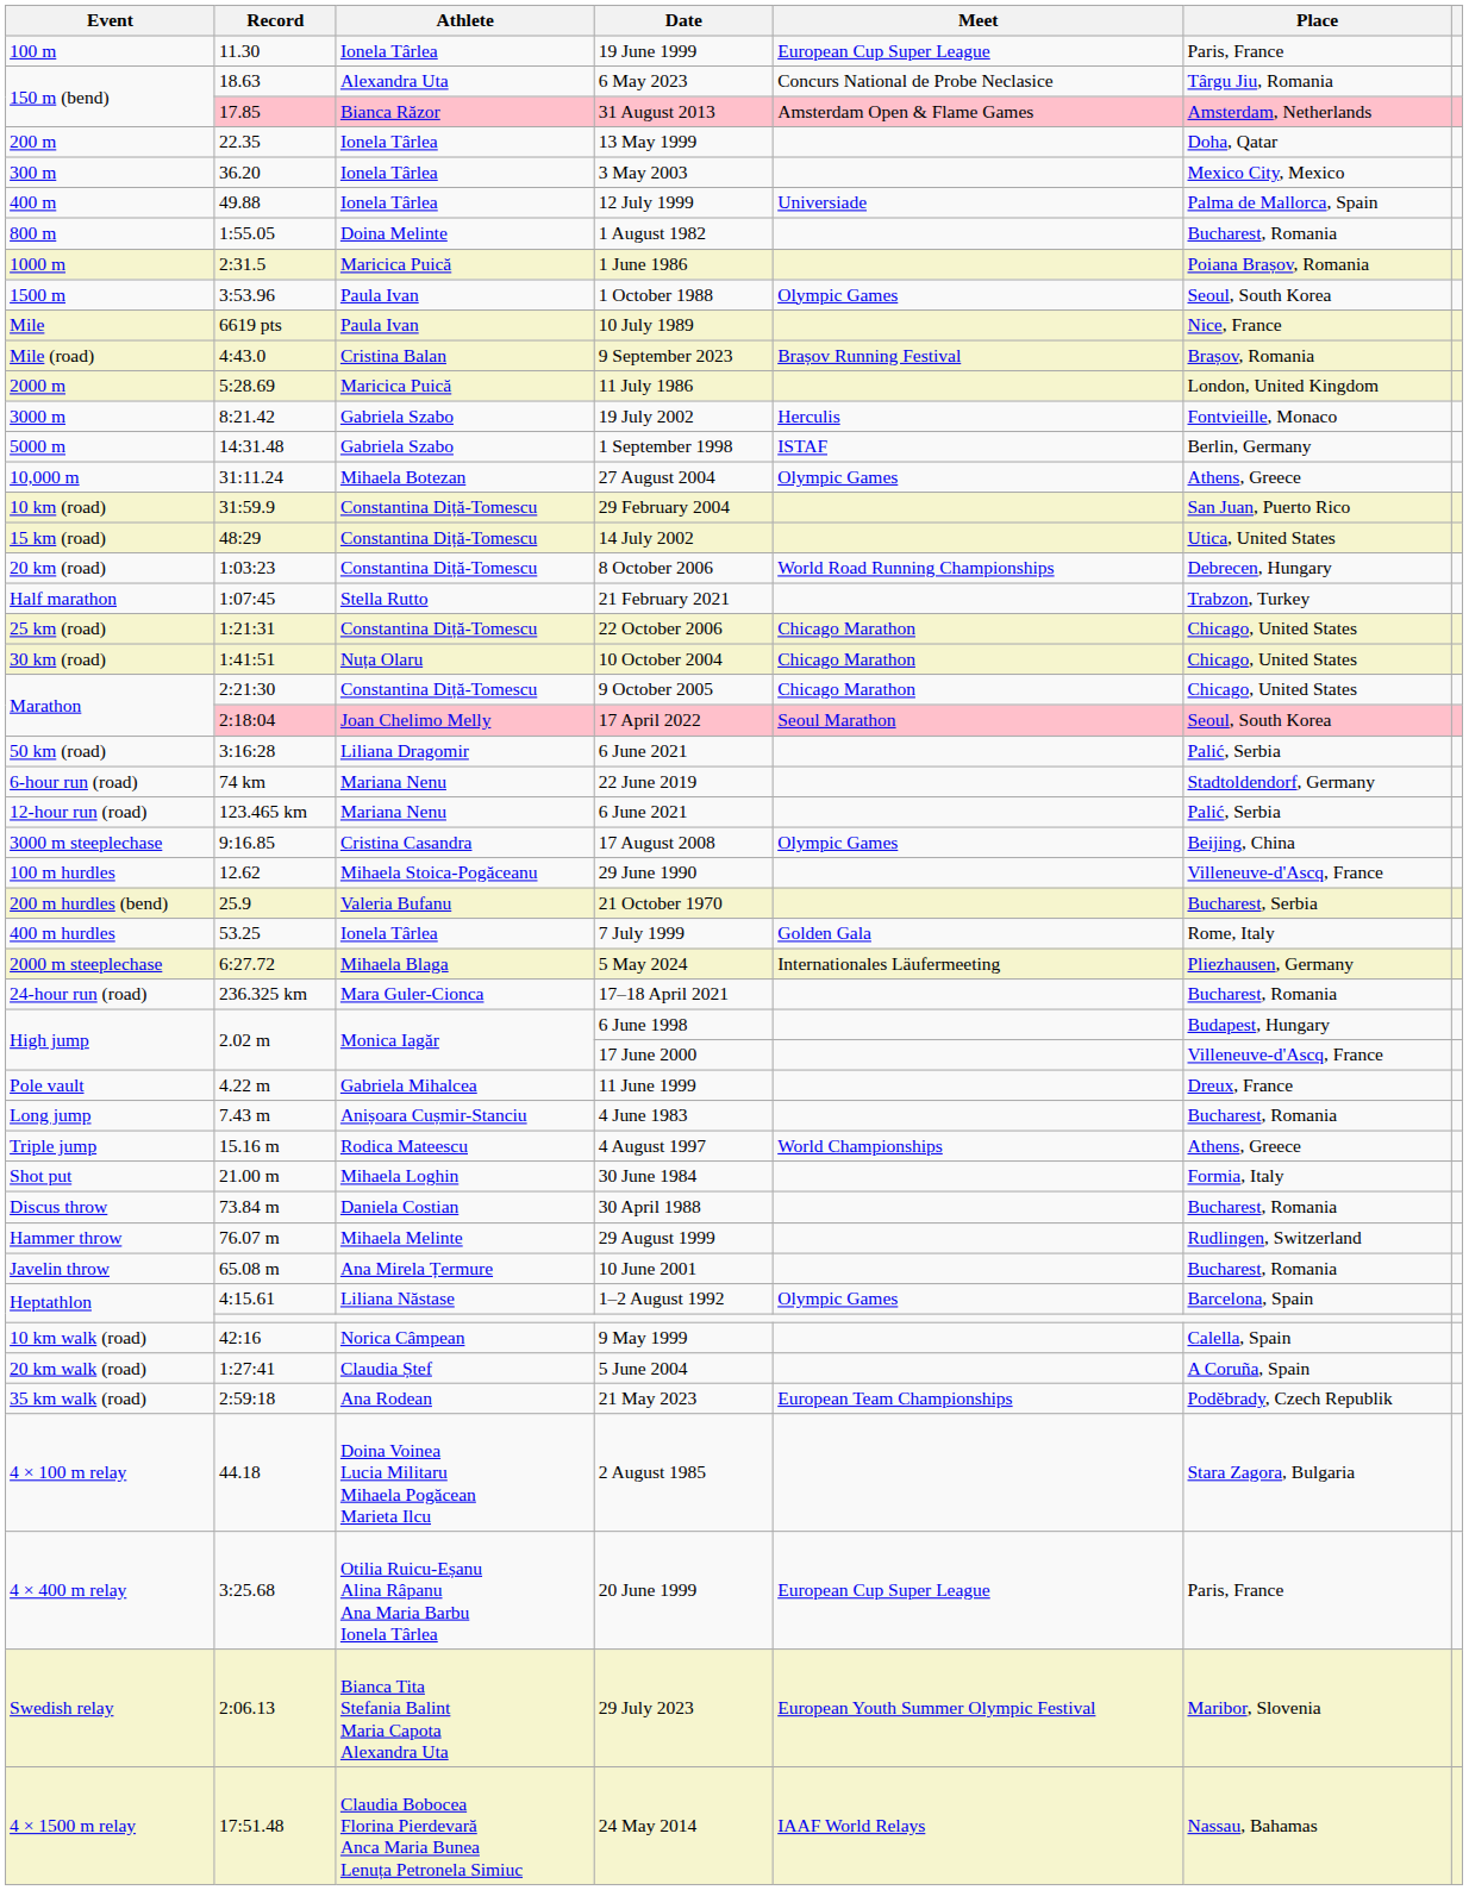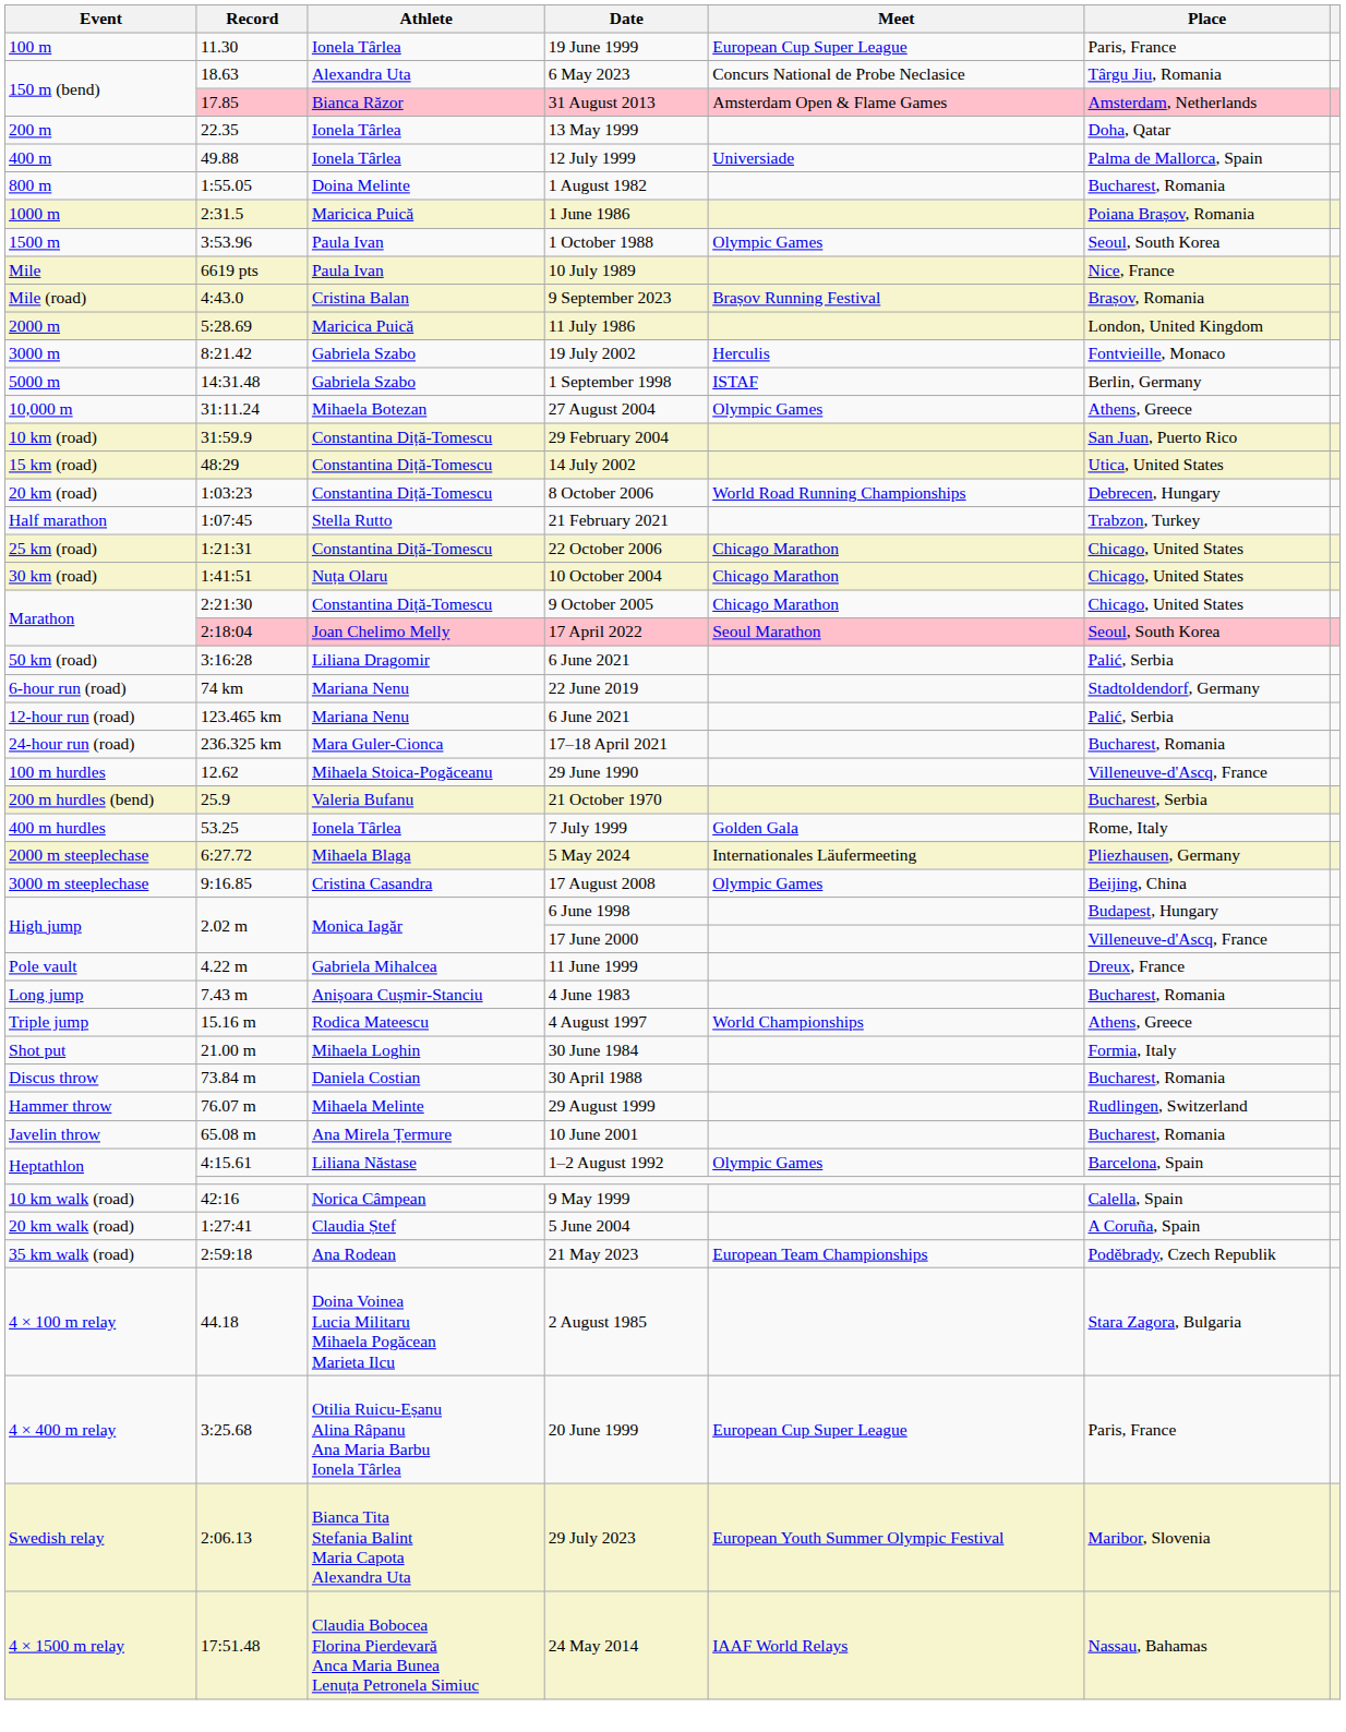 <table class="wikitable" style="font-size:95%; width: 95%;">
 <tr>
 <th>Event</th>
 <th>Record</th>
 <th>Athlete</th>
 <th>Date</th>
 <th>Meet</th>
 <th>Place</th>
 <th></th>
 </tr>
 <tr>
 <td><a href='#'>100 m</a></td>
 <td>11.30 </td>
 <td><a href='#'>Ionela Târlea</a></td>
 <td>19 June 1999</td>
 <td><a href='#'>European Cup Super League</a></td>
 <td>Paris, France</td>
 <td></td>
 </tr>
 <tr>
 <td rowspan=2><a href='#'>150 m</a> (bend)</td>
 <td>18.63 </td>
 <td><a href='#'>Alexandra Uta</a></td>
 <td>6 May 2023</td>
 <td>Concurs National de Probe Neclasice</td>
 <td><a href='#'>Târgu Jiu</a>, Romania</td>
 <td></td>
 </tr>
 <tr style="background:pink">
 <td>17.85 </td>
 <td><a href='#'>Bianca Răzor</a></td>
 <td>31 August 2013</td>
 <td>Amsterdam Open & Flame Games</td>
 <td><a href='#'>Amsterdam</a>, Netherlands</td>
 <td></td>
 </tr>
 <tr>
 <td><a href='#'>200 m</a></td>
 <td>22.35 </td>
 <td><a href='#'>Ionela Târlea</a></td>
 <td>13 May 1999</td>
 <td></td>
 <td><a href='#'>Doha</a>, Qatar</td>
-<td></td>
-</tr>
-<tr>
-<td><a href='#'>300 m</a></td>
-<td>36.20 </td>
-<td><a href='#'>Ionela Târlea</a></td>
-<td>3 May 2003</td>
-<td></td>
-<td><a href='#'>Mexico City</a>, Mexico</td>
 <td></td>
 </tr>
 <tr>
 <td><a href='#'>400 m</a></td>
 <td>49.88</td>
 <td><a href='#'>Ionela Târlea</a></td>
 <td>12 July 1999</td>
 <td><a href='#'>Universiade</a></td>
 <td><a href='#'>Palma de Mallorca</a>, Spain</td>
 <td></td>
 </tr>
 <tr>
 <td><a href='#'>800 m</a></td>
 <td>1:55.05</td>
 <td><a href='#'>Doina Melinte</a></td>
 <td>1 August 1982</td>
 <td></td>
 <td><a href='#'>Bucharest</a>, Romania</td>
 <td></td>
 </tr>
 <tr style="background:#f6F5CE;">
 <td><a href='#'>1000 m</a></td>
 <td>2:31.5 </td>
 <td><a href='#'>Maricica Puică</a></td>
 <td>1 June 1986</td>
 <td></td>
 <td><a href='#'>Poiana Brașov</a>, Romania</td>
 <td></td>
 </tr>
 <tr>
 <td><a href='#'>1500 m</a></td>
 <td>3:53.96</td>
 <td><a href='#'>Paula Ivan</a></td>
 <td>1 October 1988</td>
 <td><a href='#'>Olympic Games</a></td>
 <td><a href='#'>Seoul</a>, South Korea</td>
 <td></td>
 </tr>
 <tr style="background:#f6F5CE;">
 <td><a href='#'>Mile</a></td>
 <td>6619 pts</td>
 <td><a href='#'>Paula Ivan</a></td>
 <td>10 July 1989</td>
 <td></td>
 <td><a href='#'>Nice</a>, France</td>
 <td></td>
 </tr>
 <tr style="background:#f6F5CE;">
 <td><a href='#'>Mile</a> (road)</td>
 <td>4:43.0</td>
 <td><a href='#'>Cristina Balan</a></td>
 <td>9 September 2023</td>
 <td><a href='#'>Brașov Running Festival</a></td>
 <td><a href='#'>Brașov</a>, Romania</td>
 <td></td>
 </tr>
 <tr style="background:#f6F5CE;">
 <td><a href='#'>2000 m</a></td>
 <td>5:28.69</td>
 <td><a href='#'>Maricica Puică</a></td>
 <td>11 July 1986</td>
 <td></td>
 <td>London, United Kingdom</td>
 <td></td>
 </tr>
 <tr>
 <td><a href='#'>3000 m</a></td>
 <td>8:21.42</td>
 <td><a href='#'>Gabriela Szabo</a></td>
 <td>19 July 2002</td>
 <td><a href='#'>Herculis</a></td>
 <td><a href='#'>Fontvieille</a>, Monaco</td>
 <td></td>
 </tr>
 <tr>
 <td><a href='#'>5000 m</a></td>
 <td>14:31.48</td>
 <td><a href='#'>Gabriela Szabo</a></td>
 <td>1 September 1998</td>
 <td><a href='#'>ISTAF</a></td>
 <td>Berlin, Germany</td>
 <td></td>
 </tr>
 <tr>
 <td><a href='#'>10,000 m</a></td>
 <td>31:11.24</td>
 <td><a href='#'>Mihaela Botezan</a></td>
 <td>27 August 2004</td>
 <td><a href='#'>Olympic Games</a></td>
 <td><a href='#'>Athens</a>, Greece</td>
 <td></td>
 </tr>
 <tr style="background:#f6F5CE;">
 <td><a href='#'>10 km</a> (road)</td>
 <td>31:59.9</td>
 <td><a href='#'>Constantina Diță-Tomescu</a></td>
 <td>29 February 2004</td>
 <td></td>
 <td><a href='#'>San Juan</a>, Puerto Rico</td>
 <td></td>
 </tr>
 <tr style="background:#f6F5CE;">
 <td><a href='#'>15 km</a> (road)</td>
 <td>48:29</td>
 <td><a href='#'>Constantina Diță-Tomescu</a></td>
 <td>14 July 2002</td>
 <td></td>
 <td><a href='#'>Utica</a>, United States</td>
 <td></td>
 </tr>
 <tr>
 <td><a href='#'>20 km</a> (road)</td>
 <td>1:03:23</td>
 <td><a href='#'>Constantina Diță-Tomescu</a></td>
 <td>8 October 2006</td>
 <td><a href='#'>World Road Running Championships</a></td>
 <td><a href='#'>Debrecen</a>, Hungary</td>
 <td></td>
 </tr>
 <tr>
 <td><a href='#'>Half marathon</a></td>
 <td>1:07:45</td>
 <td><a href='#'>Stella Rutto</a></td>
 <td>21 February 2021</td>
 <td></td>
 <td><a href='#'>Trabzon</a>, Turkey</td>
 <td></td>
 </tr>
 <tr style="background:#f6F5CE;">
 <td><a href='#'>25 km</a> (road)</td>
 <td>1:21:31</td>
 <td><a href='#'>Constantina Diță-Tomescu</a></td>
 <td>22 October 2006</td>
 <td><a href='#'>Chicago Marathon</a></td>
 <td><a href='#'>Chicago</a>, United States</td>
 <td></td>
 </tr>
 <tr style="background:#f6F5CE;">
 <td><a href='#'>30 km</a> (road)</td>
 <td>1:41:51</td>
 <td><a href='#'>Nuța Olaru</a></td>
 <td>10 October 2004</td>
 <td><a href='#'>Chicago Marathon</a></td>
 <td><a href='#'>Chicago</a>, United States</td>
 <td></td>
 </tr>
 <tr>
 <td rowspan=2><a href='#'>Marathon</a></td>
 <td>2:21:30</td>
 <td><a href='#'>Constantina Diță-Tomescu</a></td>
 <td>9 October 2005</td>
 <td><a href='#'>Chicago Marathon</a></td>
 <td><a href='#'>Chicago</a>, United States</td>
 <td></td>
 </tr>
 <tr style="background:pink">
 <td>2:18:04</td>
 <td><a href='#'>Joan Chelimo Melly</a></td>
 <td>17 April 2022</td>
 <td><a href='#'>Seoul Marathon</a></td>
 <td><a href='#'>Seoul</a>, South Korea</td>
 <td></td>
 </tr>
 <tr>
 <td><a href='#'>50 km</a> (road)</td>
 <td>3:16:28</td>
 <td><a href='#'>Liliana Dragomir</a></td>
 <td>6 June 2021</td>
 <td></td>
 <td><a href='#'>Palić</a>, Serbia</td>
 <td></td>
 </tr>
 <tr>
 <td><a href='#'>6-hour run</a> (road)</td>
 <td>74 km</td>
 <td><a href='#'>Mariana Nenu</a></td>
 <td>22 June 2019</td>
 <td></td>
 <td><a href='#'>Stadtoldendorf</a>, Germany</td>
 <td></td>
 </tr>
 <tr>
 <td><a href='#'>12-hour run</a> (road)</td>
 <td>123.465 km</td>
 <td><a href='#'>Mariana Nenu</a></td>
 <td>6 June 2021</td>
 <td></td>
 <td><a href='#'>Palić</a>, Serbia</td>
 <td></td>
 </tr>
 <tr>
-<td><a href='#'>3000 m steeplechase</a></td>
-<td>9:16.85</td>
-<td><a href='#'>Cristina Casandra</a></td>
-<td>17 August 2008</td>
-<td><a href='#'>Olympic Games</a></td>
-<td><a href='#'>Beijing</a>, China</td>
+<td><a href='#'>24-hour run</a> (road)</td>
+<td>236.325 km</td>
+<td><a href='#'>Mara Guler-Cionca</a></td>
+<td>17–18 April 2021</td>
+<td></td>
+<td><a href='#'>Bucharest</a>, Romania</td>
 <td></td>
 </tr>
 <tr>
 <td><a href='#'>100 m hurdles</a></td>
 <td>12.62 </td>
 <td><a href='#'>Mihaela Stoica-Pogăceanu</a></td>
 <td>29 June 1990</td>
 <td></td>
 <td><a href='#'>Villeneuve-d'Ascq</a>, France</td>
 <td></td>
 </tr>
 <tr style="background:#f6F5CE;">
 <td><a href='#'>200 m hurdles</a> (bend)</td>
 <td>25.9  </td>
 <td><a href='#'>Valeria Bufanu</a></td>
 <td>21 October 1970</td>
 <td></td>
 <td><a href='#'>Bucharest</a>, Serbia</td>
 <td></td>
 </tr>
 <tr>
 <td><a href='#'>400 m hurdles</a></td>
 <td>53.25</td>
 <td><a href='#'>Ionela Târlea</a></td>
 <td>7 July 1999</td>
 <td><a href='#'>Golden Gala</a></td>
 <td>Rome, Italy</td>
 <td></td>
 </tr>
 <tr style="background:#f6F5CE;">
 <td><a href='#'>2000 m steeplechase</a></td>
 <td>6:27.72</td>
 <td><a href='#'>Mihaela Blaga</a></td>
 <td>5 May 2024</td>
 <td>Internationales Läufermeeting</td>
 <td><a href='#'>Pliezhausen</a>, Germany</td>
 <td></td>
 </tr>
 <tr>
-<td><a href='#'>24-hour run</a> (road)</td>
-<td>236.325 km</td>
-<td><a href='#'>Mara Guler-Cionca</a></td>
-<td>17–18 April 2021</td>
-<td></td>
-<td><a href='#'>Bucharest</a>, Romania</td>
+<td><a href='#'>3000 m steeplechase</a></td>
+<td>9:16.85</td>
+<td><a href='#'>Cristina Casandra</a></td>
+<td>17 August 2008</td>
+<td><a href='#'>Olympic Games</a></td>
+<td><a href='#'>Beijing</a>, China</td>
 <td></td>
 </tr>
 <tr>
 <td rowspan=2><a href='#'>High jump</a></td>
 <td rowspan=2>2.02 m</td>
 <td rowspan=2><a href='#'>Monica Iagăr</a></td>
 <td>6 June 1998</td>
 <td></td>
 <td><a href='#'>Budapest</a>, Hungary</td>
 <td></td>
 </tr>
 <tr>
 <td>17 June 2000</td>
 <td></td>
 <td><a href='#'>Villeneuve-d'Ascq</a>, France</td>
 <td></td>
 </tr>
 <tr>
 <td><a href='#'>Pole vault</a></td>
 <td>4.22 m</td>
 <td><a href='#'>Gabriela Mihalcea</a></td>
 <td>11 June 1999</td>
 <td></td>
 <td><a href='#'>Dreux</a>, France</td>
 <td></td>
 </tr>
 <tr>
 <td><a href='#'>Long jump</a></td>
 <td>7.43 m </td>
 <td><a href='#'>Anișoara Cușmir-Stanciu</a></td>
 <td>4 June 1983</td>
 <td></td>
 <td><a href='#'>Bucharest</a>, Romania</td>
 <td></td>
 </tr>
 <tr>
 <td><a href='#'>Triple jump</a></td>
 <td>15.16 m </td>
 <td><a href='#'>Rodica Mateescu</a></td>
 <td>4 August 1997</td>
 <td><a href='#'>World Championships</a></td>
 <td><a href='#'>Athens</a>, Greece</td>
 <td></td>
 </tr>
 <tr>
 <td><a href='#'>Shot put</a></td>
 <td>21.00 m</td>
 <td><a href='#'>Mihaela Loghin</a></td>
 <td>30 June 1984</td>
 <td></td>
 <td><a href='#'>Formia</a>, Italy</td>
 <td></td>
 </tr>
 <tr>
 <td><a href='#'>Discus throw</a></td>
 <td>73.84 m</td>
 <td><a href='#'>Daniela Costian</a></td>
 <td>30 April 1988</td>
 <td></td>
 <td><a href='#'>Bucharest</a>, Romania</td>
 <td></td>
 </tr>
 <tr>
 <td><a href='#'>Hammer throw</a></td>
 <td>76.07 m</td>
 <td><a href='#'>Mihaela Melinte</a></td>
 <td>29 August 1999</td>
 <td></td>
 <td><a href='#'>Rudlingen</a>, Switzerland</td>
 <td></td>
 </tr>
 <tr>
 <td><a href='#'>Javelin throw</a></td>
 <td>65.08 m</td>
 <td><a href='#'>Ana Mirela Țermure</a></td>
 <td>10 June 2001</td>
 <td></td>
 <td><a href='#'>Bucharest</a>, Romania</td>
 <td></td>
 </tr>
 <tr>
 <td rowspan=2><a href='#'>Heptathlon</a></td>
 <td>4:15.61</td>
 <td><a href='#'>Liliana Năstase</a></td>
 <td>1–2 August 1992</td>
 <td><a href='#'>Olympic Games</a></td>
 <td><a href='#'>Barcelona</a>, Spain</td>
 <td></td>
 </tr>
 <tr>
 <td colspan=5></td>
 <td></td>
 </tr>
 <tr>
 <td><a href='#'>10 km walk</a> (road)</td>
 <td>42:16</td>
 <td><a href='#'>Norica Câmpean</a></td>
 <td>9 May 1999</td>
 <td></td>
 <td><a href='#'>Calella</a>, Spain</td>
 <td></td>
 </tr>
 <tr>
 <td><a href='#'>20 km walk</a> (road)</td>
 <td>1:27:41</td>
 <td><a href='#'>Claudia Ștef</a></td>
 <td>5 June 2004</td>
 <td></td>
 <td><a href='#'>A Coruña</a>, Spain</td>
 <td></td>
 </tr>
 <tr>
 <td><a href='#'>35 km walk</a> (road)</td>
 <td>2:59:18</td>
 <td><a href='#'>Ana Rodean</a></td>
 <td>21 May 2023</td>
 <td><a href='#'>European Team Championships</a></td>
 <td><a href='#'>Poděbrady</a>, Czech Republik</td>
 <td></td>
 </tr>
 <tr>
 <td><a href='#'>4 × 100 m relay</a></td>
 <td>44.18</td>
 <td><br><a href='#'>Doina Voinea</a><br><a href='#'>Lucia Militaru</a><br><a href='#'>Mihaela Pogăcean</a><br><a href='#'>Marieta Ilcu</a></td>
 <td>2 August 1985</td>
 <td></td>
 <td><a href='#'>Stara Zagora</a>, Bulgaria</td>
 <td></td>
 </tr>
 <tr>
 <td><a href='#'>4 × 400 m relay</a></td>
 <td>3:25.68</td>
 <td><br><a href='#'>Otilia Ruicu-Eșanu</a><br><a href='#'>Alina Râpanu</a><br><a href='#'>Ana Maria Barbu</a><br><a href='#'>Ionela Târlea</a></td>
 <td>20 June 1999</td>
 <td><a href='#'>European Cup Super League</a></td>
 <td>Paris, France</td>
 <td></td>
 </tr>
 <tr style="background:#f6F5CE;">
 <td><a href='#'>Swedish relay</a></td>
 <td>2:06.13</td>
 <td><br><a href='#'>Bianca Tita</a><br><a href='#'>Stefania Balint</a><br><a href='#'>Maria Capota</a><br><a href='#'>Alexandra Uta</a></td>
 <td>29 July 2023</td>
 <td><a href='#'>European Youth Summer Olympic Festival</a></td>
 <td><a href='#'>Maribor</a>, Slovenia</td>
 <td></td>
 </tr>
 <tr style="background:#f6F5CE;">
 <td><a href='#'>4 × 1500 m relay</a></td>
 <td>17:51.48</td>
 <td><br><a href='#'>Claudia Bobocea</a><br><a href='#'>Florina Pierdevară</a><br><a href='#'>Anca Maria Bunea</a><br><a href='#'>Lenuța Petronela Simiuc</a></td>
 <td>24 May 2014</td>
 <td><a href='#'>IAAF World Relays</a></td>
 <td><a href='#'>Nassau</a>, Bahamas</td>
 <td></td>
 </tr>
 </table>
